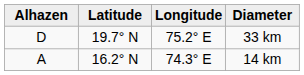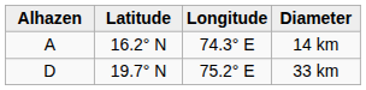 <table class="wikitable">
 <tr>
 <th width="25%" style="background:#eeeeee;">Alhazen</th>
 <th width="25%" style="background:#eeeeee;">Latitude</th>
 <th width="25%" style="background:#eeeeee;">Longitude</th>
 <th width="25%" style="background:#eeeeee;">Diameter</th>
 </tr>
 <tr>
+<td align="center">A</td>
+<td align="center">16.2° N</td>
+<td align="center">74.3° E</td>
+<td align="center">14 km</td>
+</tr>
+<tr>
 <td align="center">D</td>
 <td align="center">19.7° N</td>
 <td align="center">75.2° E</td>
 <td align="center">33 km</td>
 </tr>
-<tr>
-<td align="center">A</td>
-<td align="center">16.2° N</td>
-<td align="center">74.3° E</td>
-<td align="center">14 km</td>
-</tr>
 </table>
